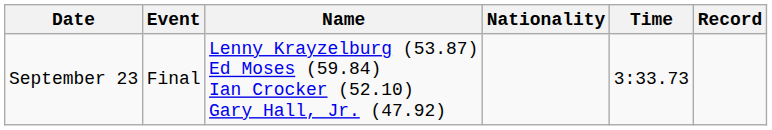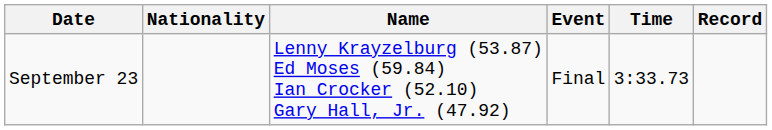 <table class=wikitable style=text-align:center>
 <tr>
 <th>Date</th>
+<th>Nationality</th>
+<th>Name</th>
 <th>Event</th>
-<th>Name</th>
-<th>Nationality</th>
 <th>Time</th>
 <th>Record</th>
 </tr>
 <tr>
 <td>September 23</td>
+<td align=left></td>
+<td align=left><a href='#'>Lenny Krayzelburg</a> (53.87)<br><a href='#'>Ed Moses</a> (59.84)<br><a href='#'>Ian Crocker</a> (52.10)<br><a href='#'>Gary Hall, Jr.</a> (47.92)</td>
 <td>Final</td>
-<td align=left><a href='#'>Lenny Krayzelburg</a> (53.87)<br><a href='#'>Ed Moses</a> (59.84)<br><a href='#'>Ian Crocker</a> (52.10)<br><a href='#'>Gary Hall, Jr.</a> (47.92)</td>
-<td align=left></td>
 <td>3:33.73</td>
 <td></td>
 </tr>
 </table>
